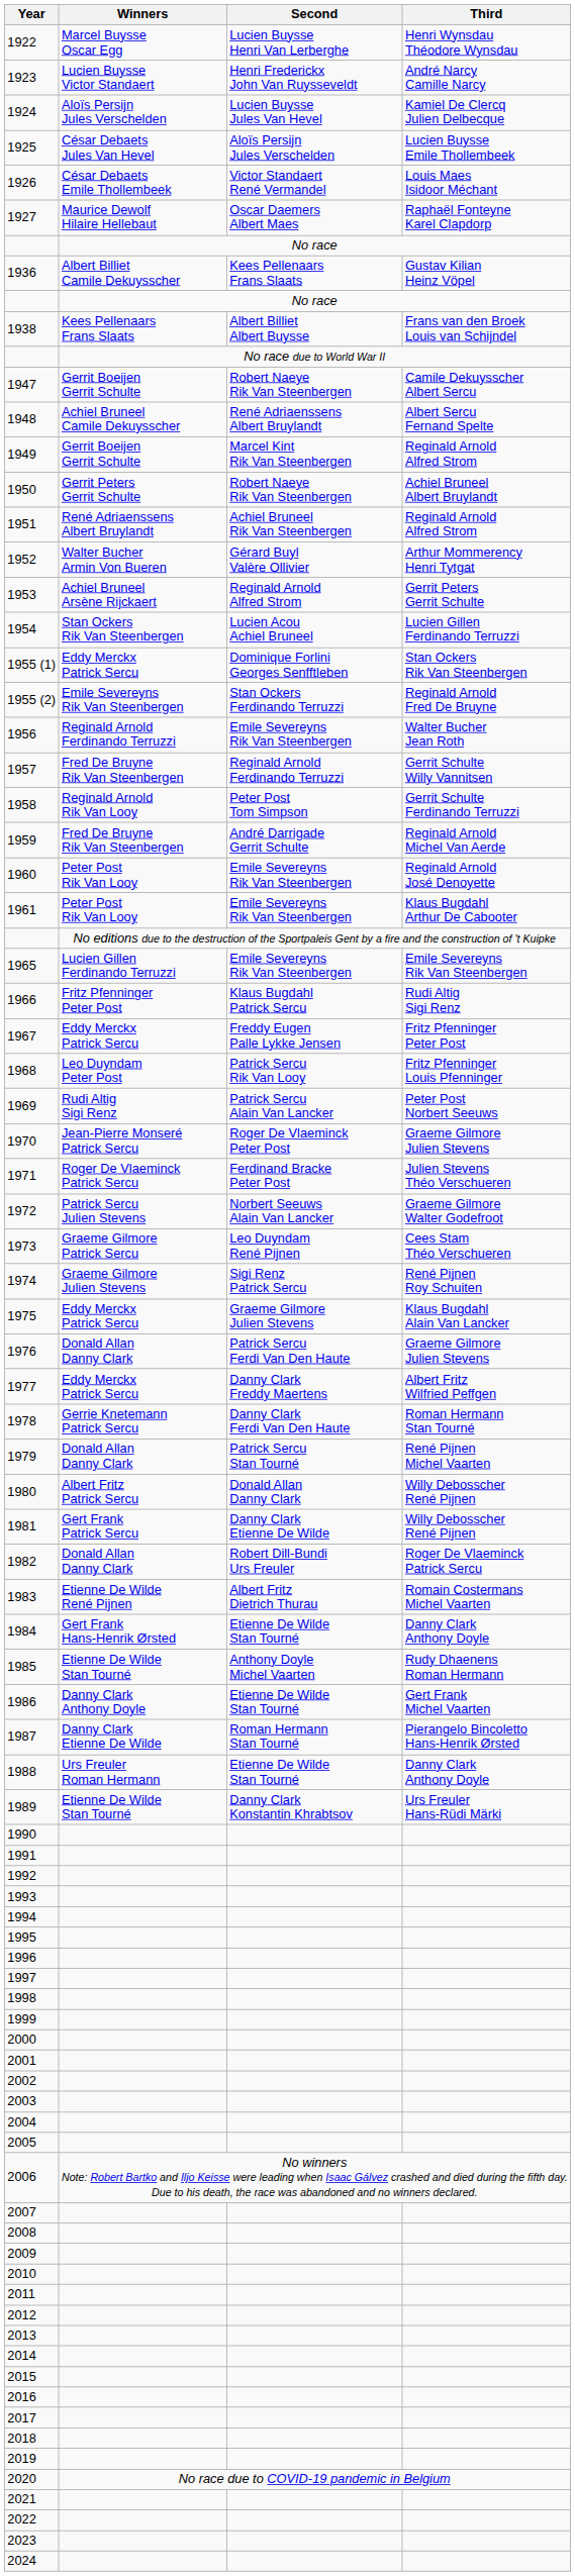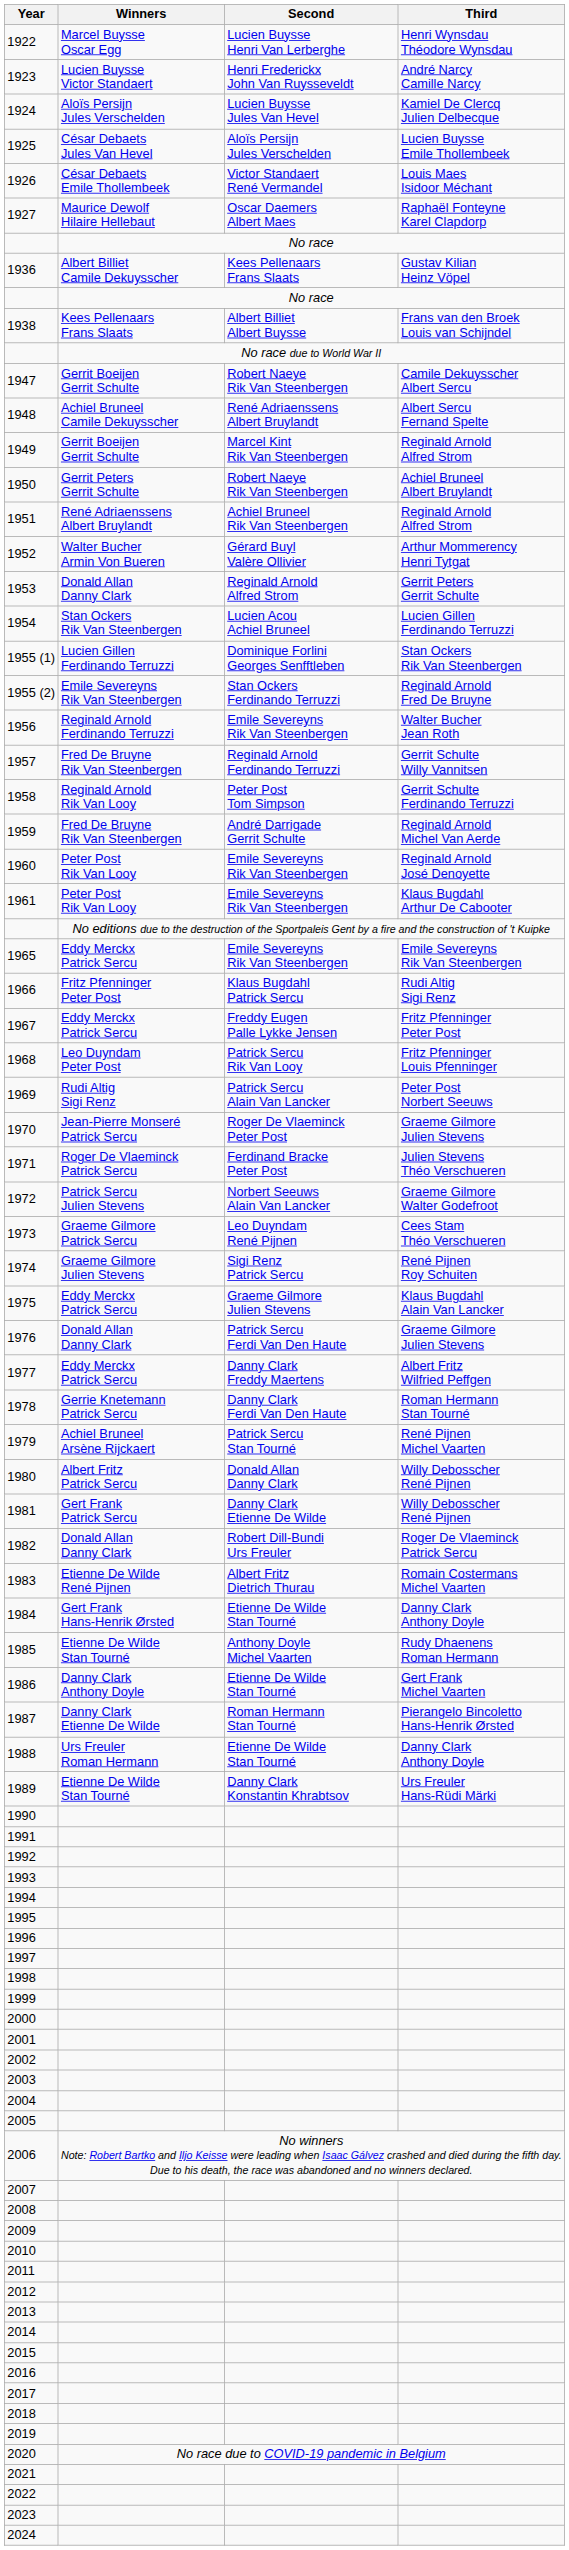 <table class="wikitable">
 <tr>
 <th>Year</th>
 <th>Winners</th>
 <th>Second</th>
 <th>Third</th>
 </tr>
 <tr>
 <td>1922</td>
 <td> <a href='#'>Marcel Buysse</a><br> <a href='#'>Oscar Egg</a></td>
 <td> <a href='#'>Lucien Buysse</a><br> <a href='#'>Henri Van Lerberghe</a></td>
 <td> <a href='#'>Henri Wynsdau</a><br> <a href='#'>Théodore Wynsdau</a></td>
 </tr>
 <tr>
 <td>1923</td>
 <td> <a href='#'>Lucien Buysse</a><br> <a href='#'>Victor Standaert</a></td>
 <td> <a href='#'>Henri Frederickx</a><br> <a href='#'>John Van Ruysseveldt</a></td>
 <td> <a href='#'>André Narcy</a><br> <a href='#'>Camille Narcy</a></td>
 </tr>
 <tr>
 <td>1924</td>
 <td> <a href='#'>Aloïs Persijn</a><br> <a href='#'>Jules Verschelden</a></td>
 <td> <a href='#'>Lucien Buysse</a><br> <a href='#'>Jules Van Hevel</a></td>
 <td> <a href='#'>Kamiel De Clercq</a><br> <a href='#'>Julien Delbecque</a></td>
 </tr>
 <tr>
 <td>1925</td>
 <td> <a href='#'>César Debaets</a><br> <a href='#'>Jules Van Hevel</a></td>
 <td> <a href='#'>Aloïs Persijn</a><br> <a href='#'>Jules Verschelden</a></td>
 <td> <a href='#'>Lucien Buysse</a><br> <a href='#'>Emile Thollembeek</a></td>
 </tr>
 <tr>
 <td>1926</td>
 <td> <a href='#'>César Debaets</a><br> <a href='#'>Emile Thollembeek</a></td>
 <td> <a href='#'>Victor Standaert</a><br> <a href='#'>René Vermandel</a></td>
 <td> <a href='#'>Louis Maes</a><br> <a href='#'>Isidoor Méchant</a></td>
 </tr>
 <tr>
 <td>1927</td>
 <td> <a href='#'>Maurice Dewolf</a><br> <a href='#'>Hilaire Hellebaut</a></td>
 <td> <a href='#'>Oscar Daemers</a><br> <a href='#'>Albert Maes</a></td>
 <td> <a href='#'>Raphaël Fonteyne</a><br> <a href='#'>Karel Clapdorp</a></td>
 </tr>
 <tr>
 <td></td>
 <td colspan="3" align="center"><em>No race</em></td>
 </tr>
 <tr>
 <td>1936</td>
 <td> <a href='#'>Albert Billiet</a><br> <a href='#'>Camile Dekuysscher</a></td>
 <td> <a href='#'>Kees Pellenaars</a><br> <a href='#'>Frans Slaats</a></td>
 <td> <a href='#'>Gustav Kilian</a><br> <a href='#'>Heinz Vöpel</a></td>
 </tr>
 <tr>
 <td></td>
 <td colspan="3" align="center"><em>No race</em></td>
 </tr>
 <tr>
 <td>1938</td>
 <td> <a href='#'>Kees Pellenaars</a><br> <a href='#'>Frans Slaats</a></td>
 <td> <a href='#'>Albert Billiet</a><br> <a href='#'>Albert Buysse</a></td>
 <td> <a href='#'>Frans van den Broek</a><br> <a href='#'>Louis van Schijndel</a></td>
 </tr>
 <tr>
 <td></td>
 <td colspan="3" align="center"><em>No race <small>due to World War II</small></em></td>
 </tr>
 <tr>
 <td>1947</td>
 <td> <a href='#'>Gerrit Boeijen</a><br> <a href='#'>Gerrit Schulte</a></td>
 <td> <a href='#'>Robert Naeye</a><br> <a href='#'>Rik Van Steenbergen</a></td>
 <td> <a href='#'>Camile Dekuysscher</a><br> <a href='#'>Albert Sercu</a></td>
 </tr>
 <tr>
 <td>1948</td>
 <td> <a href='#'>Achiel Bruneel</a><br> <a href='#'>Camile Dekuysscher</a></td>
 <td> <a href='#'>René Adriaenssens</a><br> <a href='#'>Albert Bruylandt</a></td>
 <td> <a href='#'>Albert Sercu</a><br> <a href='#'>Fernand Spelte</a></td>
 </tr>
 <tr>
 <td>1949</td>
 <td> <a href='#'>Gerrit Boeijen</a><br> <a href='#'>Gerrit Schulte</a></td>
 <td> <a href='#'>Marcel Kint</a><br> <a href='#'>Rik Van Steenbergen</a></td>
 <td> <a href='#'>Reginald Arnold</a><br> <a href='#'>Alfred Strom</a></td>
 </tr>
 <tr>
 <td>1950</td>
 <td> <a href='#'>Gerrit Peters</a><br> <a href='#'>Gerrit Schulte</a></td>
 <td> <a href='#'>Robert Naeye</a><br> <a href='#'>Rik Van Steenbergen</a></td>
 <td> <a href='#'>Achiel Bruneel</a><br> <a href='#'>Albert Bruylandt</a></td>
 </tr>
 <tr>
 <td>1951</td>
 <td> <a href='#'>René Adriaenssens</a><br> <a href='#'>Albert Bruylandt</a></td>
 <td> <a href='#'>Achiel Bruneel</a><br> <a href='#'>Rik Van Steenbergen</a></td>
 <td> <a href='#'>Reginald Arnold</a><br> <a href='#'>Alfred Strom</a></td>
 </tr>
 <tr>
 <td>1952</td>
 <td> <a href='#'>Walter Bucher</a><br> <a href='#'>Armin Von Bueren</a></td>
 <td> <a href='#'>Gérard Buyl</a><br> <a href='#'>Valère Ollivier</a></td>
 <td> <a href='#'>Arthur Mommerency</a><br> <a href='#'>Henri Tytgat</a></td>
 </tr>
 <tr>
 <td>1953</td>
-<td> <a href='#'>Achiel Bruneel</a><br> <a href='#'>Arsène Rijckaert</a></td>
+<td> <a href='#'>Donald Allan</a><br> <a href='#'>Danny Clark</a></td>
 <td> <a href='#'>Reginald Arnold</a><br> <a href='#'>Alfred Strom</a></td>
 <td> <a href='#'>Gerrit Peters</a><br> <a href='#'>Gerrit Schulte</a></td>
 </tr>
 <tr>
 <td>1954</td>
 <td> <a href='#'>Stan Ockers</a><br> <a href='#'>Rik Van Steenbergen</a></td>
 <td> <a href='#'>Lucien Acou</a><br> <a href='#'>Achiel Bruneel</a></td>
 <td> <a href='#'>Lucien Gillen</a><br> <a href='#'>Ferdinando Terruzzi</a></td>
 </tr>
 <tr>
 <td>1955 (1)</td>
-<td> <a href='#'>Eddy Merckx</a><br> <a href='#'>Patrick Sercu</a></td>
+<td> <a href='#'>Lucien Gillen</a><br> <a href='#'>Ferdinando Terruzzi</a></td>
 <td> <a href='#'>Dominique Forlini</a><br> <a href='#'>Georges Senfftleben</a></td>
 <td> <a href='#'>Stan Ockers</a><br> <a href='#'>Rik Van Steenbergen</a></td>
 </tr>
 <tr>
 <td>1955 (2)</td>
 <td> <a href='#'>Emile Severeyns</a><br> <a href='#'>Rik Van Steenbergen</a></td>
 <td> <a href='#'>Stan Ockers</a><br> <a href='#'>Ferdinando Terruzzi</a></td>
 <td> <a href='#'>Reginald Arnold</a><br> <a href='#'>Fred De Bruyne</a></td>
 </tr>
 <tr>
 <td>1956</td>
 <td> <a href='#'>Reginald Arnold</a><br> <a href='#'>Ferdinando Terruzzi</a></td>
 <td> <a href='#'>Emile Severeyns</a><br> <a href='#'>Rik Van Steenbergen</a></td>
 <td> <a href='#'>Walter Bucher</a><br> <a href='#'>Jean Roth</a></td>
 </tr>
 <tr>
 <td>1957</td>
 <td> <a href='#'>Fred De Bruyne</a><br> <a href='#'>Rik Van Steenbergen</a></td>
 <td> <a href='#'>Reginald Arnold</a><br> <a href='#'>Ferdinando Terruzzi</a></td>
 <td> <a href='#'>Gerrit Schulte</a><br> <a href='#'>Willy Vannitsen</a></td>
 </tr>
 <tr>
 <td>1958</td>
 <td> <a href='#'>Reginald Arnold</a><br> <a href='#'>Rik Van Looy</a></td>
 <td> <a href='#'>Peter Post</a><br> <a href='#'>Tom Simpson</a></td>
 <td> <a href='#'>Gerrit Schulte</a><br> <a href='#'>Ferdinando Terruzzi</a></td>
 </tr>
 <tr>
 <td>1959</td>
 <td> <a href='#'>Fred De Bruyne</a><br> <a href='#'>Rik Van Steenbergen</a></td>
 <td> <a href='#'>André Darrigade</a><br> <a href='#'>Gerrit Schulte</a></td>
 <td> <a href='#'>Reginald Arnold</a><br> <a href='#'>Michel Van Aerde</a></td>
 </tr>
 <tr>
 <td>1960</td>
 <td> <a href='#'>Peter Post</a><br> <a href='#'>Rik Van Looy</a></td>
 <td> <a href='#'>Emile Severeyns</a><br> <a href='#'>Rik Van Steenbergen</a></td>
 <td> <a href='#'>Reginald Arnold</a><br> <a href='#'>José Denoyette</a></td>
 </tr>
 <tr>
 <td>1961</td>
 <td> <a href='#'>Peter Post</a><br> <a href='#'>Rik Van Looy</a></td>
 <td> <a href='#'>Emile Severeyns</a><br> <a href='#'>Rik Van Steenbergen</a></td>
 <td> <a href='#'>Klaus Bugdahl</a><br> <a href='#'>Arthur De Cabooter</a></td>
 </tr>
 <tr>
 <td></td>
 <td colspan="3" align="center"><em>No editions <small>due to the destruction of the Sportpaleis Gent by a fire and the construction of 't Kuipke</small></em></td>
 </tr>
 <tr>
 <td>1965</td>
-<td> <a href='#'>Lucien Gillen</a><br> <a href='#'>Ferdinando Terruzzi</a></td>
+<td> <a href='#'>Eddy Merckx</a><br> <a href='#'>Patrick Sercu</a></td>
 <td> <a href='#'>Emile Severeyns</a><br> <a href='#'>Rik Van Steenbergen</a></td>
 <td> <a href='#'>Emile Severeyns</a><br> <a href='#'>Rik Van Steenbergen</a></td>
 </tr>
 <tr>
 <td>1966</td>
 <td> <a href='#'>Fritz Pfenninger</a><br> <a href='#'>Peter Post</a></td>
 <td> <a href='#'>Klaus Bugdahl</a><br> <a href='#'>Patrick Sercu</a></td>
 <td> <a href='#'>Rudi Altig</a><br> <a href='#'>Sigi Renz</a></td>
 </tr>
 <tr>
 <td>1967</td>
 <td> <a href='#'>Eddy Merckx</a><br> <a href='#'>Patrick Sercu</a></td>
 <td> <a href='#'>Freddy Eugen</a><br> <a href='#'>Palle Lykke Jensen</a></td>
 <td> <a href='#'>Fritz Pfenninger</a><br> <a href='#'>Peter Post</a></td>
 </tr>
 <tr>
 <td>1968</td>
 <td> <a href='#'>Leo Duyndam</a><br> <a href='#'>Peter Post</a></td>
 <td> <a href='#'>Patrick Sercu</a><br> <a href='#'>Rik Van Looy</a></td>
 <td> <a href='#'>Fritz Pfenninger</a><br> <a href='#'>Louis Pfenninger</a></td>
 </tr>
 <tr>
 <td>1969</td>
 <td> <a href='#'>Rudi Altig</a><br> <a href='#'>Sigi Renz</a></td>
 <td> <a href='#'>Patrick Sercu</a><br> <a href='#'>Alain Van Lancker</a></td>
 <td> <a href='#'>Peter Post</a><br> <a href='#'>Norbert Seeuws</a></td>
 </tr>
 <tr>
 <td>1970</td>
 <td> <a href='#'>Jean-Pierre Monseré</a><br> <a href='#'>Patrick Sercu</a></td>
 <td> <a href='#'>Roger De Vlaeminck</a><br> <a href='#'>Peter Post</a></td>
 <td> <a href='#'>Graeme Gilmore</a><br> <a href='#'>Julien Stevens</a></td>
 </tr>
 <tr>
 <td>1971</td>
 <td> <a href='#'>Roger De Vlaeminck</a><br> <a href='#'>Patrick Sercu</a></td>
 <td> <a href='#'>Ferdinand Bracke</a><br> <a href='#'>Peter Post</a></td>
 <td> <a href='#'>Julien Stevens</a><br> <a href='#'>Théo Verschueren</a></td>
 </tr>
 <tr>
 <td>1972</td>
 <td> <a href='#'>Patrick Sercu</a><br> <a href='#'>Julien Stevens</a></td>
 <td> <a href='#'>Norbert Seeuws</a><br> <a href='#'>Alain Van Lancker</a></td>
 <td> <a href='#'>Graeme Gilmore</a><br> <a href='#'>Walter Godefroot</a></td>
 </tr>
 <tr>
 <td>1973</td>
 <td> <a href='#'>Graeme Gilmore</a><br> <a href='#'>Patrick Sercu</a></td>
 <td> <a href='#'>Leo Duyndam</a><br> <a href='#'>René Pijnen</a></td>
 <td> <a href='#'>Cees Stam</a><br> <a href='#'>Théo Verschueren</a></td>
 </tr>
 <tr>
 <td>1974</td>
 <td> <a href='#'>Graeme Gilmore</a><br> <a href='#'>Julien Stevens</a></td>
 <td> <a href='#'>Sigi Renz</a><br> <a href='#'>Patrick Sercu</a></td>
 <td> <a href='#'>René Pijnen</a><br> <a href='#'>Roy Schuiten</a></td>
 </tr>
 <tr>
 <td>1975</td>
 <td> <a href='#'>Eddy Merckx</a><br> <a href='#'>Patrick Sercu</a></td>
 <td> <a href='#'>Graeme Gilmore</a><br> <a href='#'>Julien Stevens</a></td>
 <td> <a href='#'>Klaus Bugdahl</a><br> <a href='#'>Alain Van Lancker</a></td>
 </tr>
 <tr>
 <td>1976</td>
 <td> <a href='#'>Donald Allan</a><br> <a href='#'>Danny Clark</a></td>
 <td> <a href='#'>Patrick Sercu</a><br> <a href='#'>Ferdi Van Den Haute</a></td>
 <td> <a href='#'>Graeme Gilmore</a><br> <a href='#'>Julien Stevens</a></td>
 </tr>
 <tr>
 <td>1977</td>
 <td> <a href='#'>Eddy Merckx</a><br> <a href='#'>Patrick Sercu</a></td>
 <td> <a href='#'>Danny Clark</a><br> <a href='#'>Freddy Maertens</a></td>
 <td> <a href='#'>Albert Fritz</a><br> <a href='#'>Wilfried Peffgen</a></td>
 </tr>
 <tr>
 <td>1978</td>
 <td> <a href='#'>Gerrie Knetemann</a><br> <a href='#'>Patrick Sercu</a></td>
 <td> <a href='#'>Danny Clark</a><br> <a href='#'>Ferdi Van Den Haute</a></td>
 <td> <a href='#'>Roman Hermann</a><br> <a href='#'>Stan Tourné</a></td>
 </tr>
 <tr>
 <td>1979</td>
-<td> <a href='#'>Donald Allan</a><br> <a href='#'>Danny Clark</a></td>
+<td> <a href='#'>Achiel Bruneel</a><br> <a href='#'>Arsène Rijckaert</a></td>
 <td> <a href='#'>Patrick Sercu</a><br> <a href='#'>Stan Tourné</a></td>
 <td> <a href='#'>René Pijnen</a><br> <a href='#'>Michel Vaarten</a></td>
 </tr>
 <tr>
 <td>1980</td>
 <td> <a href='#'>Albert Fritz</a><br> <a href='#'>Patrick Sercu</a></td>
 <td> <a href='#'>Donald Allan</a><br> <a href='#'>Danny Clark</a></td>
 <td> <a href='#'>Willy Debosscher</a><br> <a href='#'>René Pijnen</a></td>
 </tr>
 <tr>
 <td>1981</td>
 <td> <a href='#'>Gert Frank</a><br> <a href='#'>Patrick Sercu</a></td>
 <td> <a href='#'>Danny Clark</a><br> <a href='#'>Etienne De Wilde</a></td>
 <td> <a href='#'>Willy Debosscher</a><br> <a href='#'>René Pijnen</a></td>
 </tr>
 <tr>
 <td>1982</td>
 <td> <a href='#'>Donald Allan</a><br> <a href='#'>Danny Clark</a></td>
 <td> <a href='#'>Robert Dill-Bundi</a><br> <a href='#'>Urs Freuler</a></td>
 <td> <a href='#'>Roger De Vlaeminck</a><br> <a href='#'>Patrick Sercu</a></td>
 </tr>
 <tr>
 <td>1983</td>
 <td> <a href='#'>Etienne De Wilde</a><br> <a href='#'>René Pijnen</a></td>
 <td> <a href='#'>Albert Fritz</a><br> <a href='#'>Dietrich Thurau</a></td>
 <td> <a href='#'>Romain Costermans</a><br> <a href='#'>Michel Vaarten</a></td>
 </tr>
 <tr>
 <td>1984</td>
 <td> <a href='#'>Gert Frank</a><br> <a href='#'>Hans-Henrik Ørsted</a></td>
 <td> <a href='#'>Etienne De Wilde</a><br> <a href='#'>Stan Tourné</a></td>
 <td> <a href='#'>Danny Clark</a><br> <a href='#'>Anthony Doyle</a></td>
 </tr>
 <tr>
 <td>1985</td>
 <td> <a href='#'>Etienne De Wilde</a><br> <a href='#'>Stan Tourné</a></td>
 <td> <a href='#'>Anthony Doyle</a><br> <a href='#'>Michel Vaarten</a></td>
 <td> <a href='#'>Rudy Dhaenens</a><br> <a href='#'>Roman Hermann</a></td>
 </tr>
 <tr>
 <td>1986</td>
 <td> <a href='#'>Danny Clark</a><br> <a href='#'>Anthony Doyle</a></td>
 <td> <a href='#'>Etienne De Wilde</a><br> <a href='#'>Stan Tourné</a></td>
 <td> <a href='#'>Gert Frank</a><br> <a href='#'>Michel Vaarten</a></td>
 </tr>
 <tr>
 <td>1987</td>
 <td> <a href='#'>Danny Clark</a><br> <a href='#'>Etienne De Wilde</a></td>
 <td> <a href='#'>Roman Hermann</a><br> <a href='#'>Stan Tourné</a></td>
 <td> <a href='#'>Pierangelo Bincoletto</a><br> <a href='#'>Hans-Henrik Ørsted</a></td>
 </tr>
 <tr>
 <td>1988</td>
 <td> <a href='#'>Urs Freuler</a><br> <a href='#'>Roman Hermann</a></td>
 <td> <a href='#'>Etienne De Wilde</a><br> <a href='#'>Stan Tourné</a></td>
 <td> <a href='#'>Danny Clark</a><br> <a href='#'>Anthony Doyle</a></td>
 </tr>
 <tr>
 <td>1989</td>
 <td> <a href='#'>Etienne De Wilde</a><br> <a href='#'>Stan Tourné</a></td>
 <td> <a href='#'>Danny Clark</a><br> <a href='#'>Konstantin Khrabtsov</a></td>
 <td> <a href='#'>Urs Freuler</a><br> <a href='#'>Hans-Rüdi Märki</a></td>
 </tr>
 <tr>
 <td>1990</td>
 <td> <br> </td>
 <td> <br> </td>
 <td> <br> </td>
 </tr>
 <tr>
 <td>1991</td>
 <td> <br> </td>
 <td> <br> </td>
 <td> <br> </td>
 </tr>
 <tr>
 <td>1992</td>
 <td> <br> </td>
 <td> <br> </td>
 <td> <br> </td>
 </tr>
 <tr>
 <td>1993</td>
 <td> <br> </td>
 <td> <br> </td>
 <td> <br> </td>
 </tr>
 <tr>
 <td>1994</td>
 <td> <br> </td>
 <td> <br> </td>
 <td> <br> </td>
 </tr>
 <tr>
 <td>1995</td>
 <td> <br> </td>
 <td> <br> </td>
 <td> <br> </td>
 </tr>
 <tr>
 <td>1996</td>
 <td> <br> </td>
 <td> <br> </td>
 <td> <br> </td>
 </tr>
 <tr>
 <td>1997</td>
 <td> <br> </td>
 <td> <br> </td>
 <td> <br> </td>
 </tr>
 <tr>
 <td>1998</td>
 <td> <br> </td>
 <td> <br> </td>
 <td> <br> </td>
 </tr>
 <tr>
 <td>1999</td>
 <td> <br> </td>
 <td> <br> </td>
 <td> <br> </td>
 </tr>
 <tr>
 <td>2000</td>
 <td> <br> </td>
 <td> <br> </td>
 <td> <br> </td>
 </tr>
 <tr>
 <td>2001</td>
 <td> <br> </td>
 <td> <br> </td>
 <td> <br> </td>
 </tr>
 <tr>
 <td>2002</td>
 <td> <br> </td>
 <td> <br> </td>
 <td> <br> </td>
 </tr>
 <tr>
 <td>2003</td>
 <td> <br> </td>
 <td> <br> </td>
 <td> <br> </td>
 </tr>
 <tr>
 <td>2004</td>
 <td> <br> </td>
 <td> <br> </td>
 <td> <br> </td>
 </tr>
 <tr>
 <td>2005</td>
 <td> <br> </td>
 <td> <br> </td>
 <td> <br></td>
 </tr>
 <tr>
 <td>2006</td>
 <td style="text-align:center;" colspan="3"><em>No winners</em><br><small><em>Note: <a href='#'>Robert Bartko</a> and <a href='#'>Iljo Keisse</a> were leading when <a href='#'>Isaac Gálvez</a> crashed and died during the fifth day.<br>Due to his death, the race was abandoned and no winners declared.</em></small></td>
 </tr>
 <tr>
 <td>2007</td>
 <td> <br> </td>
 <td> <br> </td>
 <td> <br> </td>
 </tr>
 <tr>
 <td>2008</td>
 <td> <br> </td>
 <td> <br> </td>
 <td> <br> </td>
 </tr>
 <tr>
 <td>2009</td>
 <td> <br> </td>
 <td> <br> </td>
 <td> <br> </td>
 </tr>
 <tr>
 <td>2010</td>
 <td> <br> </td>
 <td> <br> </td>
 <td> <br> </td>
 </tr>
 <tr>
 <td>2011</td>
 <td> <br> </td>
 <td> <br> </td>
 <td> <br> </td>
 </tr>
 <tr>
 <td>2012</td>
 <td> <br> </td>
 <td> <br> </td>
 <td> <br> </td>
 </tr>
 <tr>
 <td>2013</td>
 <td> <br> </td>
 <td> <br> </td>
 <td> <br> </td>
 </tr>
 <tr>
 <td>2014</td>
 <td> <br> </td>
 <td> <br> </td>
 <td> <br> </td>
 </tr>
 <tr>
 <td>2015</td>
 <td> <br></td>
 <td> <br> </td>
 <td> <br> </td>
 </tr>
 <tr>
 <td>2016</td>
 <td> <br> </td>
 <td> <br> </td>
 <td> <br> </td>
 </tr>
 <tr>
 <td>2017</td>
 <td> <br> </td>
 <td> <br> </td>
 <td> <br> </td>
 </tr>
 <tr>
 <td>2018</td>
 <td> <br> </td>
 <td> <br> </td>
 <td> <br> </td>
 </tr>
 <tr>
 <td>2019</td>
 <td> <br> </td>
 <td> <br> </td>
 <td> <br> </td>
 </tr>
 <tr>
 <td>2020</td>
 <td style="text-align:center;" colspan="3"><em>No race due to <a href='#'>COVID-19 pandemic in Belgium</a></em></td>
 </tr>
 <tr>
 <td>2021</td>
 <td> <br> </td>
 <td> <br> </td>
 <td> <br> </td>
 </tr>
 <tr>
 <td>2022</td>
 <td> <br> </td>
 <td> <br> </td>
 <td> <br> </td>
 </tr>
 <tr>
 <td>2023</td>
 <td> <br> </td>
 <td> <br> </td>
 <td> <br> </td>
 </tr>
 <tr>
 <td>2024</td>
 <td> <br> </td>
 <td> <br> </td>
 <td> <br> </td>
 </tr>
 </table>
